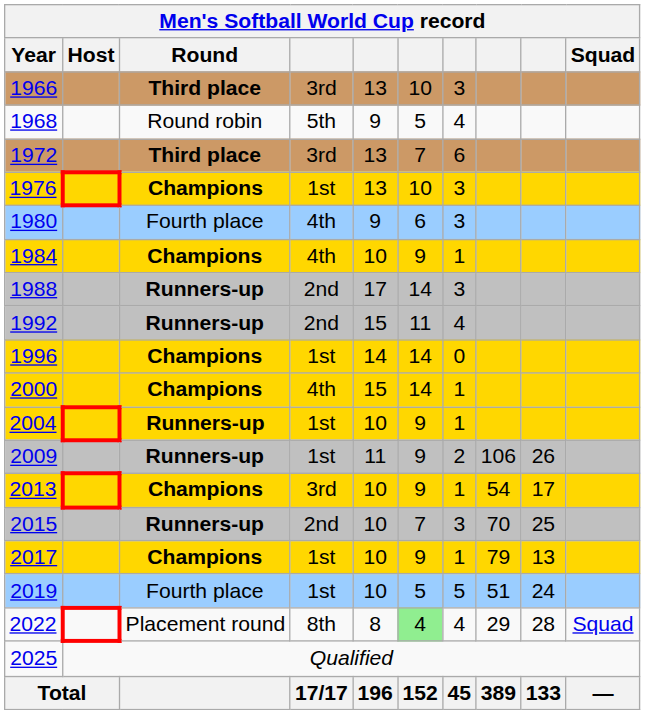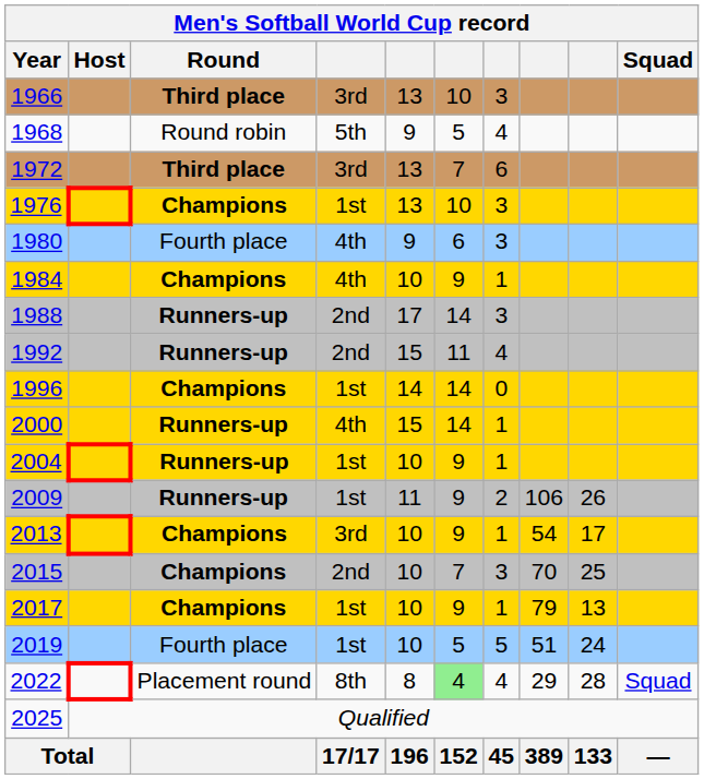 <table class="wikitable" style="text-align: center;font-size:100%;">
 <tr>
 <th colspan="11"><a href='#'>Men's Softball World Cup</a> record</th>
 </tr>
 <tr>
 <th scope="col">Year</th>
 <th scope="col">Host</th>
 <th scope="col">Round</th>
 <th scope="col"></th>
 <th scope="col"></th>
 <th scope="col"></th>
 <th scope="col"></th>
 <th scope="col"></th>
 <th scope="col"></th>
 <th scope="col">Squad</th>
 </tr>
 <tr bgcolor=#cc9966>
 <td><a href='#'>1966</a></td>
 <td align=left></td>
 <td><strong>Third place</strong></td>
 <td>3rd</td>
 <td>13</td>
 <td>10</td>
 <td>3</td>
 <td></td>
 <td></td>
 <td></td>
 </tr>
 <tr>
 <td><a href='#'>1968</a></td>
 <td align=left></td>
 <td>Round robin</td>
 <td>5th</td>
 <td>9</td>
 <td>5</td>
 <td>4</td>
 <td></td>
 <td></td>
 <td></td>
 </tr>
 <tr bgcolor=#cc9966>
 <td><a href='#'>1972</a></td>
 <td align=left></td>
 <td><strong>Third place</strong></td>
 <td>3rd</td>
 <td>13</td>
 <td>7</td>
 <td>6</td>
 <td></td>
 <td></td>
 <td></td>
 </tr>
 <tr style="background:Gold;">
 <td><a href='#'>1976</a></td>
 <td style="border: 3px solid red" align=left></td>
 <td><strong>Champions</strong></td>
 <td>1st</td>
 <td>13</td>
 <td>10</td>
 <td>3</td>
 <td></td>
 <td></td>
 <td></td>
 </tr>
 <tr style="background:#9acdff;">
 <td><a href='#'>1980</a></td>
 <td align=left></td>
 <td>Fourth place</td>
 <td>4th</td>
 <td>9</td>
 <td>6</td>
 <td>3</td>
 <td></td>
 <td></td>
 <td></td>
 </tr>
 <tr style="background:Gold;">
 <td><a href='#'>1984</a></td>
 <td align=left></td>
 <td><strong>Champions</strong></td>
 <td>4th</td>
 <td>10</td>
 <td>9</td>
 <td>1</td>
 <td></td>
 <td></td>
 <td></td>
 </tr>
 <tr style="background:Silver;">
 <td><a href='#'>1988</a></td>
 <td align=left></td>
 <td><strong>Runners-up</strong></td>
 <td>2nd</td>
 <td>17</td>
 <td>14</td>
 <td>3</td>
 <td></td>
 <td></td>
 <td></td>
 </tr>
 <tr style="background:Silver;">
 <td><a href='#'>1992</a></td>
 <td align=left></td>
 <td><strong>Runners-up</strong></td>
 <td>2nd</td>
 <td>15</td>
 <td>11</td>
 <td>4</td>
 <td></td>
 <td></td>
 <td></td>
 </tr>
 <tr style="background:Gold;">
 <td><a href='#'>1996</a></td>
 <td align=left></td>
 <td><strong>Champions</strong></td>
 <td>1st</td>
 <td>14</td>
 <td>14</td>
 <td>0</td>
 <td></td>
 <td></td>
 <td></td>
 </tr>
 <tr style="background:Gold;">
 <td><a href='#'>2000</a></td>
 <td align=left></td>
-<td><strong>Champions</strong></td>
+<td><strong>Runners-up</strong></td>
 <td>4th</td>
 <td>15</td>
 <td>14</td>
 <td>1</td>
 <td></td>
 <td></td>
 <td></td>
 </tr>
 <tr style="background:Gold;">
 <td><a href='#'>2004</a></td>
 <td style="border: 3px solid red" align=left></td>
 <td><strong>Runners-up</strong></td>
 <td>1st</td>
 <td>10</td>
 <td>9</td>
 <td>1</td>
 <td></td>
 <td></td>
 <td></td>
 </tr>
 <tr style="background:Silver;">
 <td><a href='#'>2009</a></td>
 <td align=left></td>
 <td><strong>Runners-up</strong></td>
 <td>1st</td>
 <td>11</td>
 <td>9</td>
 <td>2</td>
 <td>106</td>
 <td>26</td>
 <td></td>
 </tr>
 <tr style="background:Gold;">
 <td><a href='#'>2013</a></td>
 <td style="border: 3px solid red" align=left></td>
 <td><strong>Champions</strong></td>
 <td>3rd</td>
 <td>10</td>
 <td>9</td>
 <td>1</td>
 <td>54</td>
 <td>17</td>
 <td></td>
 </tr>
 <tr style="background:Silver;">
 <td><a href='#'>2015</a></td>
 <td align=left></td>
-<td><strong>Runners-up</strong></td>
+<td><strong>Champions</strong></td>
 <td>2nd</td>
 <td>10</td>
 <td>7</td>
 <td>3</td>
 <td>70</td>
 <td>25</td>
 <td></td>
 </tr>
 <tr style="background:Gold;">
 <td><a href='#'>2017</a></td>
 <td align=left></td>
 <td><strong>Champions</strong></td>
 <td>1st</td>
 <td>10</td>
 <td>9</td>
 <td>1</td>
 <td>79</td>
 <td>13</td>
 <td></td>
 </tr>
 <tr style="background:#9acdff;">
 <td><a href='#'>2019</a></td>
 <td align=left></td>
 <td>Fourth place</td>
 <td>1st</td>
 <td>10</td>
 <td>5</td>
 <td>5</td>
 <td>51</td>
 <td>24</td>
 <td></td>
 </tr>
 <tr>
 <td><a href='#'>2022</a></td>
 <td style="border: 3px solid red" align=left></td>
 <td>Placement round</td>
 <td>8th</td>
 <td>8</td>
 <td style="background: lightgreen;">4</td>
 <td>4</td>
 <td>29</td>
 <td>28</td>
 <td><a href='#'>Squad</a></td>
 </tr>
 <tr>
 <td><a href='#'>2025</a></td>
 <td colspan="9"><em>Qualified</em></td>
 </tr>
 <tr>
 <th colspan=2>Total</th>
 <th></th>
 <th>17/17</th>
 <th>196</th>
 <th>152</th>
 <th>45</th>
 <th>389</th>
 <th>133</th>
 <th>—</th>
 </tr>
 </table>
